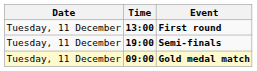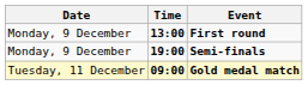 <table class = "wikitable">
 <tr>
 <th>Date</th>
 <th>Time</th>
 <th>Event</th>
 </tr>
 <tr>
-<td>Tuesday, 11 December</td>
+<td>Monday, 9 December</td>
 <td><strong>13:00</strong></td>
 <td><strong>First round</strong></td>
 </tr>
 <tr>
-<td>Tuesday, 11 December</td>
+<td>Monday, 9 December</td>
 <td><strong>19:00</strong></td>
 <td><strong>Semi-finals</strong></td>
 </tr>
 <tr style="background-color:lemonchiffon;">
 <td>Tuesday, 11 December</td>
 <td><strong>09:00</strong></td>
 <td><strong>Gold medal match</strong></td>
 </tr>
 </table>
